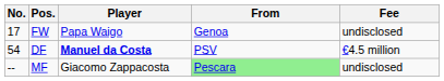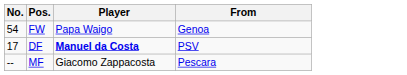 <table class="wikitable" style="font-size:95%;">
 <tr>
 <th width=20px>No.</th>
 <th width=20px>Pos.</th>
 <th width=170px>Player</th>
 <th width=190px>From</th>
-<th width=125px>Fee</th>
+</tr>
+<tr>
+<td>54</td>
+<td><a href='#'>FW</a></td>
+<td> <a href='#'>Papa Waigo</a></td>
+<td><a href='#'>Genoa</a></td>
 </tr>
 <tr>
 <td>17</td>
-<td><a href='#'>FW</a></td>
-<td> <a href='#'>Papa Waigo</a></td>
-<td><a href='#'>Genoa</a></td>
-<td>undisclosed </td>
-</tr>
-<tr>
-<td>54</td>
 <td><a href='#'>DF</a></td>
 <td><strong> <a href='#'>Manuel da Costa</a></strong></td>
 <td><a href='#'>PSV</a></td>
-<td><a href='#'>€</a>4.5 million </td>
 </tr>
 <tr>
 <td>--</td>
 <td><a href='#'>MF</a></td>
 <td> Giacomo Zappacosta</td>
-<td style="background: lightgreen;"><a href='#'>Pescara</a></td>
-<td>undisclosed </td>
+<td><a href='#'>Pescara</a></td>
 </tr>
 </table>
